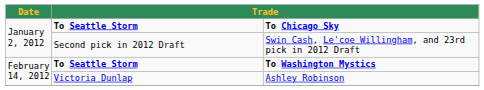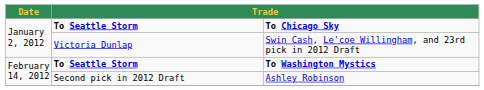 <table class="wikitable" style="width:80%; margin:1em auto;">
 <tr>
 <th style="background:#2E8B57;color:#FFC322; width=125">Date</th>
 <th style="background:#2E8B57;color:#FFC322;" colspan=2>Trade</th>
 </tr>
 <tr>
 <td rowspan=2>January 2, 2012</td>
 <td width=375><strong>To <a href='#'>Seattle Storm</a></strong></td>
 <td width=375><strong>To <a href='#'>Chicago Sky</a></strong></td>
 </tr>
 <tr>
-<td>Second pick in 2012 Draft</td>
+<td><a href='#'>Victoria Dunlap</a></td>
 <td><a href='#'>Swin Cash</a>, <a href='#'>Le'coe Willingham</a>, and 23rd pick in 2012 Draft</td>
 </tr>
 <tr>
 <td rowspan=2>February 14, 2012</td>
 <td width=375><strong>To <a href='#'>Seattle Storm</a></strong></td>
 <td width=375><strong>To <a href='#'>Washington Mystics</a></strong></td>
 </tr>
 <tr>
-<td><a href='#'>Victoria Dunlap</a></td>
+<td>Second pick in 2012 Draft</td>
 <td><a href='#'>Ashley Robinson</a></td>
 </tr>
 <tr>
 </tr>
 </table>
